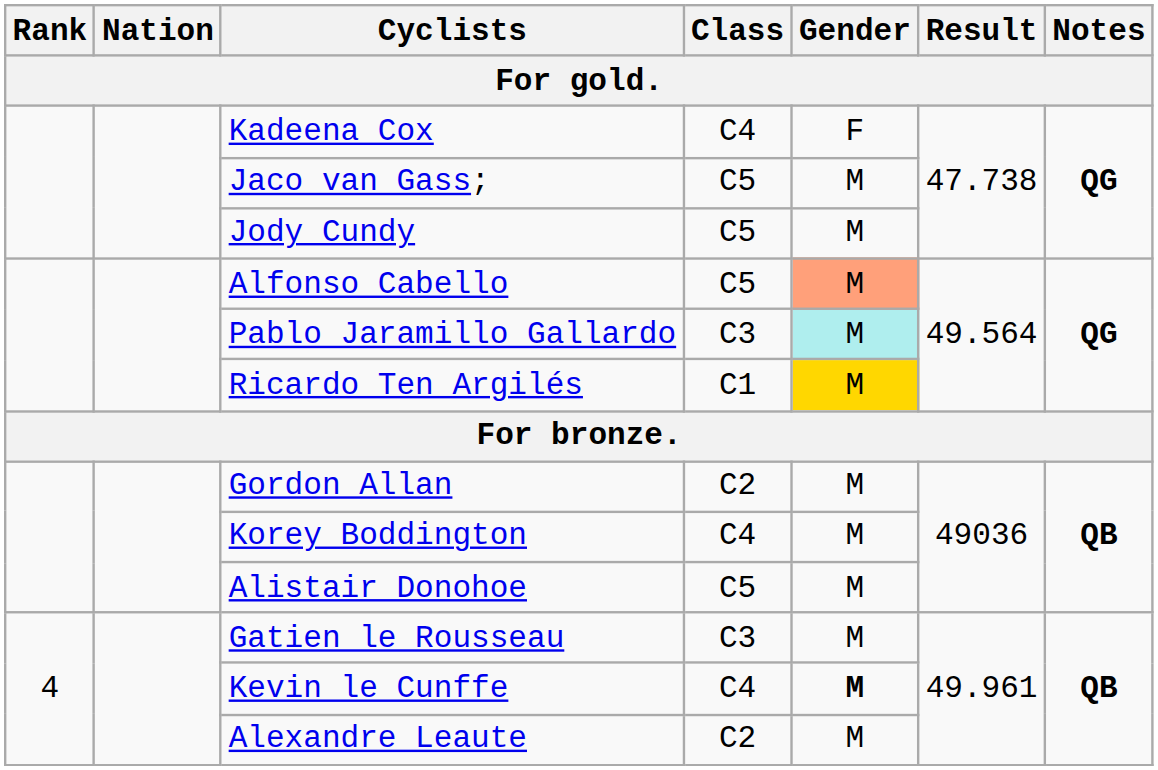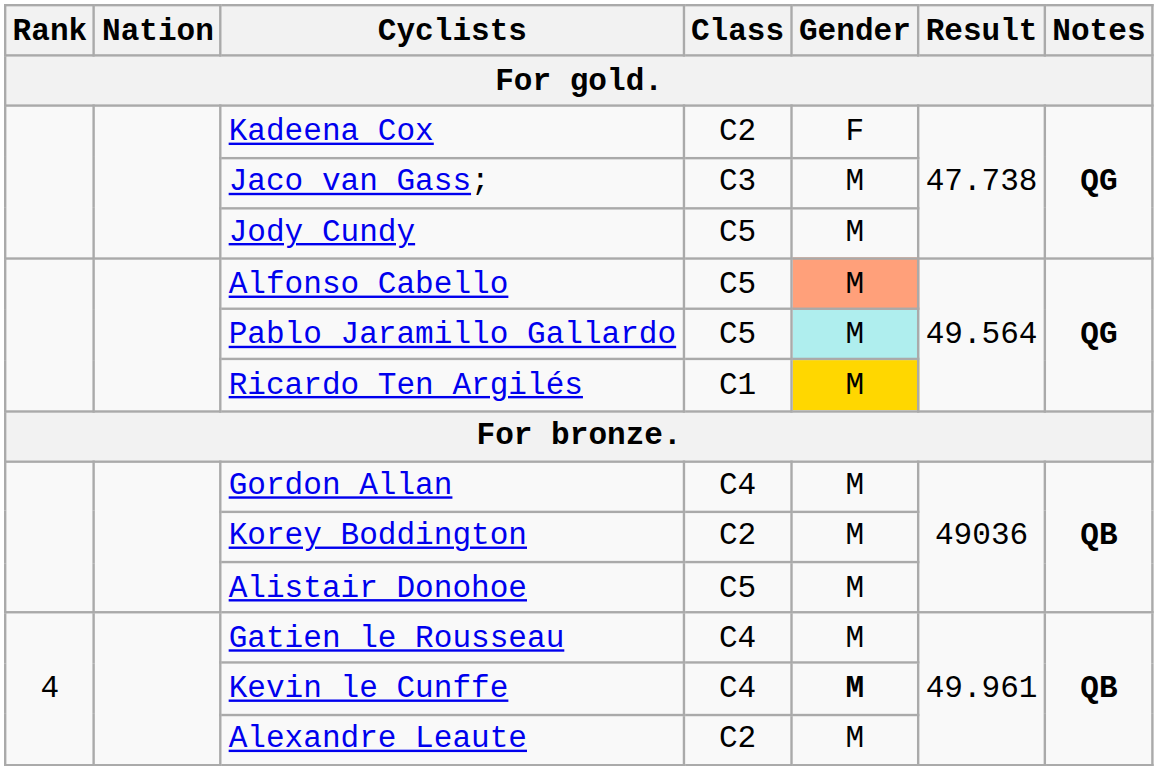 <table class="wikitable sortable" style="text-align:center">
 <tr>
 <th>Rank</th>
 <th>Nation</th>
 <th class="unsortable">Cyclists</th>
 <th>Class</th>
 <th class="unsortable">Gender</th>
 <th>Result</th>
 <th class="unsortable">Notes</th>
 </tr>
 <tr>
 <th colspan="7">For gold.</th>
 </tr>
 <tr bgcolor="">
 <td rowspan="3"></td>
 <td rowspan="3" align="left"></td>
 <td align="left"><a href='#'>Kadeena Cox</a></td>
-<td>C4</td>
+<td>C2</td>
 <td>F</td>
 <td rowspan="3">47.738</td>
 <td rowspan="3"><strong>QG</strong></td>
 </tr>
 <tr bgcolor="">
 <td align="left"><a href='#'>Jaco van Gass</a>;</td>
-<td>C5</td>
+<td>C3</td>
 <td>M</td>
 </tr>
 <tr bgcolor="">
 <td align="left"><a href='#'>Jody Cundy</a></td>
 <td>C5</td>
 <td>M</td>
 </tr>
 <tr>
 <td rowspan="3"></td>
 <td rowspan="3" align="left"></td>
 <td align="left"><a href='#'>Alfonso Cabello</a></td>
 <td>C5</td>
 <td style="background: lightsalmon;">M</td>
 <td rowspan="3">49.564</td>
 <td rowspan="3"><strong>QG</strong></td>
 </tr>
 <tr>
 <td align="left"><a href='#'>Pablo Jaramillo Gallardo</a></td>
-<td>C3</td>
+<td>C5</td>
 <td style="background: paleturquoise;">M</td>
 </tr>
 <tr>
 <td align="left"><a href='#'>Ricardo Ten Argilés</a></td>
 <td>C1</td>
 <td style="background: gold;">M</td>
 </tr>
 <tr>
 <th colspan="7">For bronze.</th>
 </tr>
 <tr>
 <td rowspan="3"></td>
 <td rowspan="3" align="left"></td>
 <td align="left"><a href='#'>Gordon Allan</a></td>
-<td>C2</td>
+<td>C4</td>
 <td>M</td>
 <td rowspan="3">49036</td>
 <td rowspan="3"><strong>QB</strong></td>
 </tr>
 <tr bgcolor="">
 <td align="left"><a href='#'>Korey Boddington</a></td>
-<td>C4</td>
+<td>C2</td>
 <td>M</td>
 </tr>
 <tr bgcolor="">
 <td align="left"><a href='#'>Alistair Donohoe</a></td>
 <td>C5</td>
 <td>M</td>
 </tr>
 <tr bgcolor="">
 <td rowspan="3">4</td>
 <td rowspan="3" align="left"></td>
 <td align="left"><a href='#'>Gatien le Rousseau</a></td>
-<td>C3</td>
+<td>C4</td>
 <td>M</td>
 <td rowspan="3">49.961</td>
 <td rowspan="3"><strong>QB</strong></td>
 </tr>
 <tr bgcolor="">
 <td align="left"><a href='#'>Kevin le Cunffe</a></td>
 <td>C4</td>
 <td><strong>M</strong></td>
 </tr>
 <tr bgcolor="">
 <td align="left"><a href='#'>Alexandre Leaute</a></td>
 <td>C2</td>
 <td>M</td>
 </tr>
 </table>
